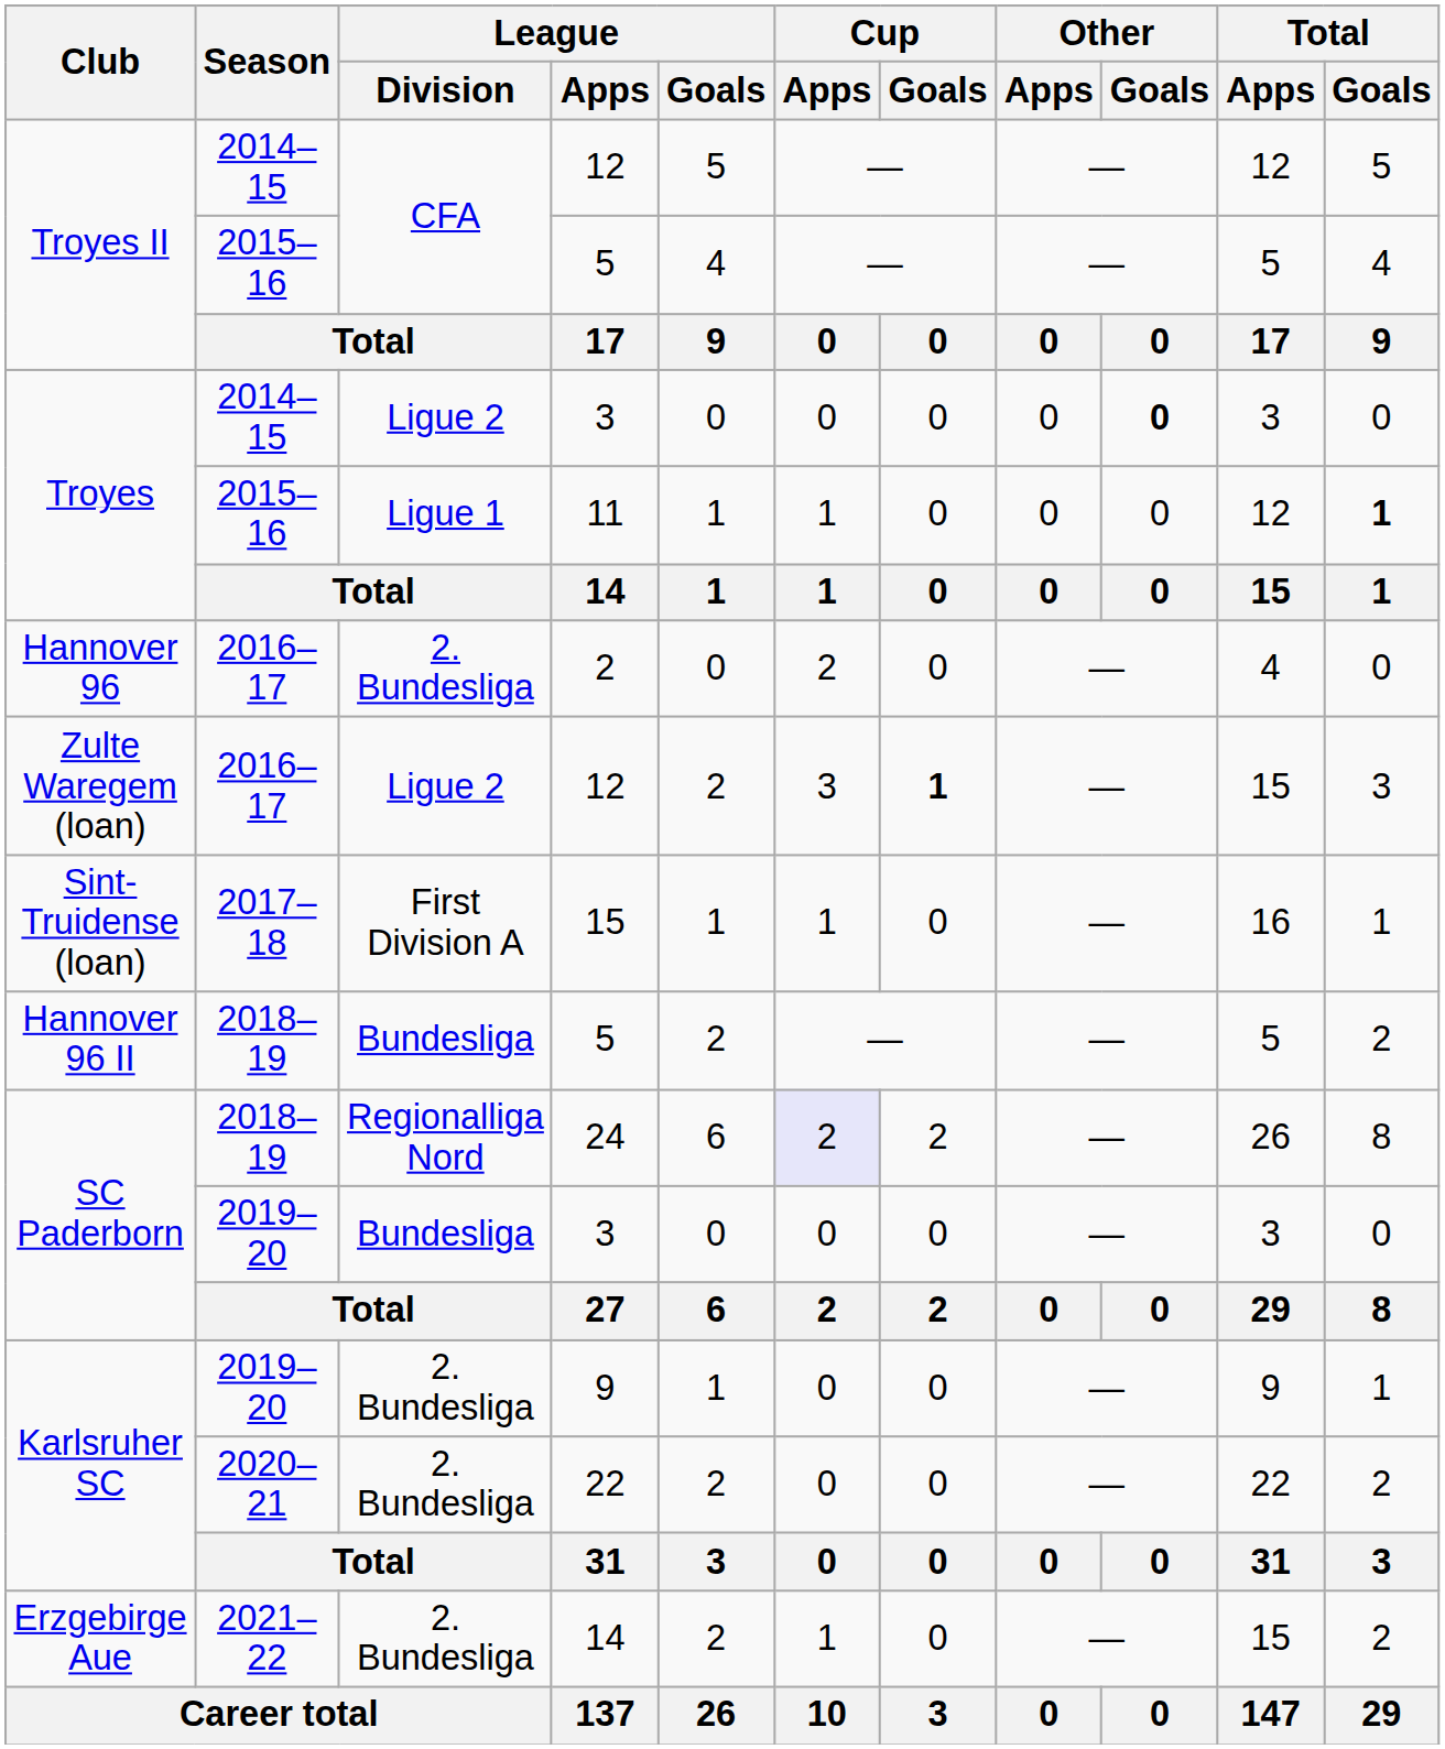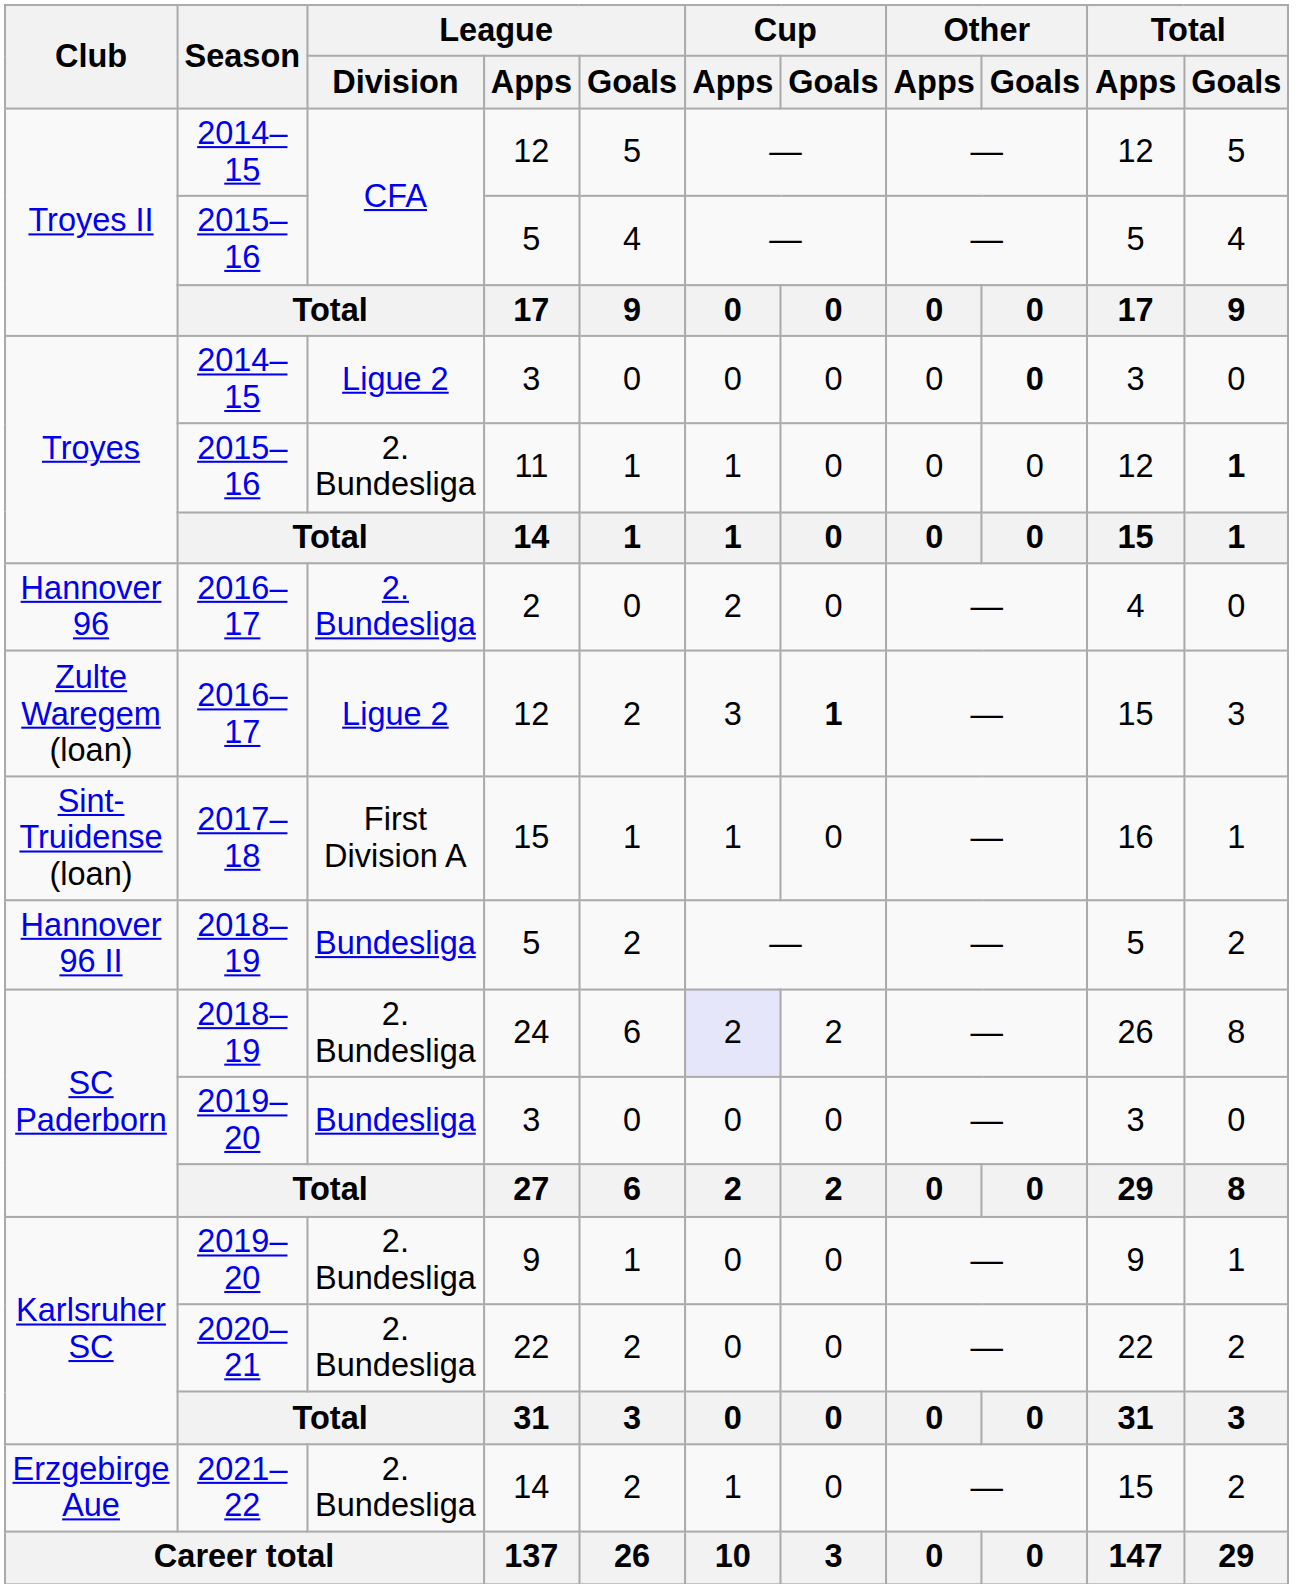 <table class="wikitable" style="text-align: center">
 <tr>
 <th rowspan="2">Club</th>
 <th rowspan="2">Season</th>
 <th colspan="3">League</th>
 <th colspan="2">Cup</th>
 <th colspan="2">Other</th>
 <th colspan="2">Total</th>
 </tr>
 <tr>
 <th>Division</th>
 <th>Apps</th>
 <th>Goals</th>
 <th>Apps</th>
 <th>Goals</th>
 <th>Apps</th>
 <th>Goals</th>
 <th>Apps</th>
 <th>Goals</th>
 </tr>
 <tr>
 <td rowspan="3"><a href='#'>Troyes II</a></td>
 <td><a href='#'>2014–15</a></td>
 <td rowspan="2"><a href='#'>CFA</a></td>
 <td>12</td>
 <td>5</td>
 <td colspan="2">—</td>
 <td colspan="2">—</td>
 <td>12</td>
 <td>5</td>
 </tr>
 <tr>
 <td><a href='#'>2015–16</a></td>
 <td>5</td>
 <td>4</td>
 <td colspan="2">—</td>
 <td colspan="2">—</td>
 <td>5</td>
 <td>4</td>
 </tr>
 <tr>
 <th colspan="2">Total</th>
 <th>17</th>
 <th>9</th>
 <th>0</th>
 <th>0</th>
 <th>0</th>
 <th>0</th>
 <th>17</th>
 <th>9</th>
 </tr>
 <tr>
 <td rowspan="3"><a href='#'>Troyes</a></td>
 <td><a href='#'>2014–15</a></td>
 <td><a href='#'>Ligue 2</a></td>
 <td>3</td>
 <td>0</td>
 <td>0</td>
 <td>0</td>
 <td>0</td>
 <td><strong>0</strong></td>
 <td>3</td>
 <td>0</td>
 </tr>
 <tr>
 <td><a href='#'>2015–16</a></td>
-<td><a href='#'>Ligue 1</a></td>
+<td>2. Bundesliga</td>
 <td>11</td>
 <td>1</td>
 <td>1</td>
 <td>0</td>
 <td>0</td>
 <td>0</td>
 <td>12</td>
 <td><strong>1</strong></td>
 </tr>
 <tr>
 <th colspan="2">Total</th>
 <th>14</th>
 <th>1</th>
 <th>1</th>
 <th>0</th>
 <th>0</th>
 <th>0</th>
 <th>15</th>
 <th>1</th>
 </tr>
 <tr>
 <td><a href='#'>Hannover 96</a></td>
 <td><a href='#'>2016–17</a></td>
 <td><a href='#'>2. Bundesliga</a></td>
 <td>2</td>
 <td>0</td>
 <td>2</td>
 <td>0</td>
 <td colspan="2">—</td>
 <td>4</td>
 <td>0</td>
 </tr>
 <tr>
 <td><a href='#'>Zulte Waregem</a> (loan)</td>
 <td><a href='#'>2016–17</a></td>
 <td><a href='#'>Ligue 2</a></td>
 <td>12</td>
 <td>2</td>
 <td>3</td>
 <td><strong>1</strong></td>
 <td colspan="2">—</td>
 <td>15</td>
 <td>3</td>
 </tr>
 <tr>
 <td><a href='#'>Sint-Truidense</a> (loan)</td>
 <td><a href='#'>2017–18</a></td>
 <td>First Division A</td>
 <td>15</td>
 <td>1</td>
 <td>1</td>
 <td>0</td>
 <td colspan="2">—</td>
 <td>16</td>
 <td>1</td>
 </tr>
 <tr>
 <td><a href='#'>Hannover 96 II</a></td>
 <td><a href='#'>2018–19</a></td>
 <td><a href='#'>Bundesliga</a></td>
 <td>5</td>
 <td>2</td>
 <td colspan="2">—</td>
 <td colspan="2">—</td>
 <td>5</td>
 <td>2</td>
 </tr>
 <tr>
 <td rowspan="3"><a href='#'>SC Paderborn</a></td>
 <td><a href='#'>2018–19</a></td>
-<td><a href='#'>Regionalliga Nord</a></td>
+<td>2. Bundesliga</td>
 <td>24</td>
 <td>6</td>
 <td style="background: lavender;">2</td>
 <td>2</td>
 <td colspan="2">—</td>
 <td>26</td>
 <td>8</td>
 </tr>
 <tr>
 <td><a href='#'>2019–20</a></td>
 <td><a href='#'>Bundesliga</a></td>
 <td>3</td>
 <td>0</td>
 <td>0</td>
 <td>0</td>
 <td colspan="2">—</td>
 <td>3</td>
 <td>0</td>
 </tr>
 <tr>
 <th colspan="2">Total</th>
 <th>27</th>
 <th>6</th>
 <th>2</th>
 <th>2</th>
 <th>0</th>
 <th>0</th>
 <th>29</th>
 <th>8</th>
 </tr>
 <tr>
 <td rowspan="3"><a href='#'>Karlsruher SC</a></td>
 <td><a href='#'>2019–20</a></td>
 <td>2. Bundesliga</td>
 <td>9</td>
 <td>1</td>
 <td>0</td>
 <td>0</td>
 <td colspan="2">—</td>
 <td>9</td>
 <td>1</td>
 </tr>
 <tr>
 <td><a href='#'>2020–21</a></td>
 <td>2. Bundesliga</td>
 <td>22</td>
 <td>2</td>
 <td>0</td>
 <td>0</td>
 <td colspan="2">—</td>
 <td>22</td>
 <td>2</td>
 </tr>
 <tr>
 <th colspan="2">Total</th>
 <th>31</th>
 <th>3</th>
 <th>0</th>
 <th>0</th>
 <th>0</th>
 <th>0</th>
 <th>31</th>
 <th>3</th>
 </tr>
 <tr>
 <td><a href='#'>Erzgebirge Aue</a></td>
 <td><a href='#'>2021–22</a></td>
 <td>2. Bundesliga</td>
 <td>14</td>
 <td>2</td>
 <td>1</td>
 <td>0</td>
 <td colspan="2">—</td>
 <td>15</td>
 <td>2</td>
 </tr>
 <tr>
 <th colspan="3">Career total</th>
 <th>137</th>
 <th>26</th>
 <th>10</th>
 <th>3</th>
 <th>0</th>
 <th>0</th>
 <th>147</th>
 <th>29</th>
 </tr>
 </table>
